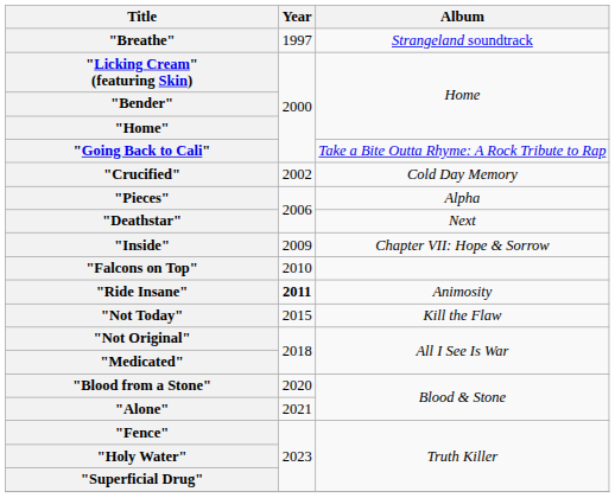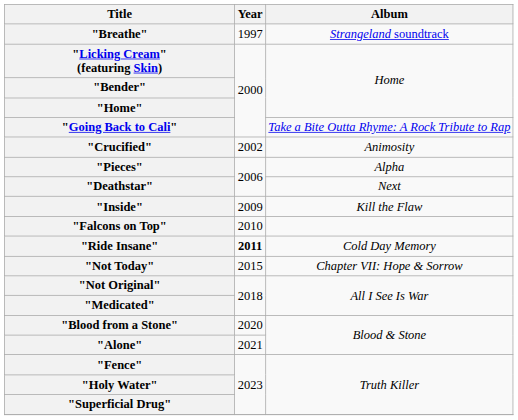 <table class="wikitable plainrowheaders" style="text-align:center;">
 <tr>
 <th scope="col" style="width:18em;">Title</th>
 <th scope="col">Year</th>
 <th scope="col">Album</th>
 </tr>
 <tr>
 <th scope="row">"Breathe"</th>
 <td>1997</td>
 <td><a href='#'><em>Strangeland</em> soundtrack</a></td>
 </tr>
 <tr>
 <th scope="row">"<a href='#'>Licking Cream</a>"<br><span>(featuring <a href='#'>Skin</a>)<br></span></th>
 <td rowspan="4">2000</td>
 <td rowspan="3"><em>Home</em></td>
 </tr>
 <tr>
 <th scope="row">"Bender"</th>
 </tr>
 <tr>
 <th scope="row">"Home"</th>
 </tr>
 <tr>
 <th scope="row">"<a href='#'>Going Back to Cali</a>"</th>
 <td><em><a href='#'>Take a Bite Outta Rhyme: A Rock Tribute to Rap</a></em></td>
 </tr>
 <tr>
 <th scope="row">"Crucified"</th>
 <td>2002</td>
-<td><em>Cold Day Memory</em></td>
+<td><em>Animosity</em></td>
 </tr>
 <tr>
 <th scope="row">"Pieces"</th>
 <td rowspan="2">2006</td>
 <td><em>Alpha</em></td>
 </tr>
 <tr>
 <th scope="row">"Deathstar"</th>
 <td><em>Next</em></td>
 </tr>
 <tr>
 <th scope="row">"Inside"</th>
 <td>2009</td>
-<td><em>Chapter VII: Hope & Sorrow</em></td>
+<td><em>Kill the Flaw</em></td>
 </tr>
 <tr>
 <th scope="row">"Falcons on Top"</th>
 <td>2010</td>
 <td></td>
 </tr>
 <tr>
 <th scope="row">"Ride Insane"</th>
 <td><strong>2011</strong></td>
-<td><em>Animosity</em></td>
+<td><em>Cold Day Memory</em></td>
 </tr>
 <tr>
 <th scope="row">"Not Today"</th>
 <td>2015</td>
-<td><em>Kill the Flaw</em></td>
+<td><em>Chapter VII: Hope & Sorrow</em></td>
 </tr>
 <tr>
 <th scope="row">"Not Original"</th>
 <td rowspan="2">2018</td>
 <td rowspan="2"><em>All I See Is War</em></td>
 </tr>
 <tr>
 <th scope="row">"Medicated"</th>
 </tr>
 <tr>
 <th scope="row">"Blood from a Stone"</th>
 <td>2020</td>
 <td rowspan="2"><em>Blood & Stone</em></td>
 </tr>
 <tr>
 <th scope="row">"Alone"</th>
 <td>2021</td>
 </tr>
 <tr>
 <th scope="row">"Fence"</th>
 <td rowspan="3">2023</td>
 <td rowspan="3"><em>Truth Killer</em></td>
 </tr>
 <tr>
 <th scope="row">"Holy Water"</th>
 </tr>
 <tr>
 <th scope="row">"Superficial Drug"</th>
 </tr>
 <tr>
 </tr>
 </table>
